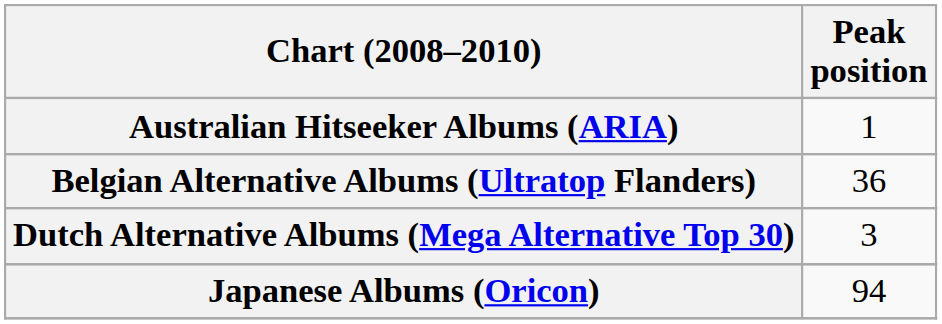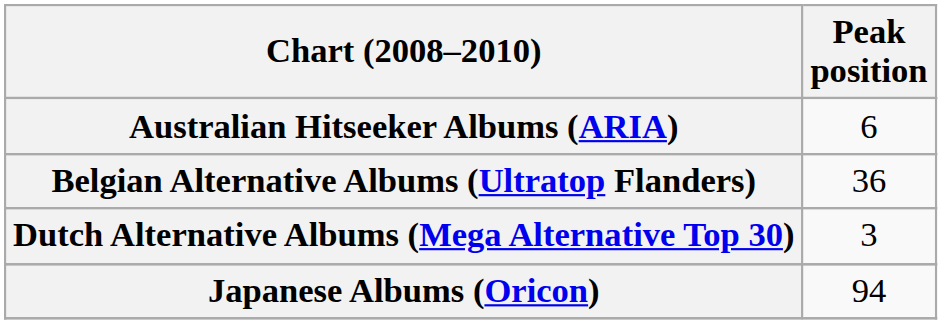 <table class="wikitable sortable plainrowheaders" style="text-align:center;">
 <tr>
 <th scope="col">Chart (2008–2010)</th>
 <th scope="col">Peak<br>position</th>
 </tr>
 <tr>
 </tr>
 <tr>
 <th scope="row">Australian Hitseeker Albums (<a href='#'>ARIA</a>)</th>
-<td>1</td>
+<td>6</td>
 </tr>
 <tr>
 </tr>
 <tr>
 <th scope="row">Belgian Alternative Albums (<a href='#'>Ultratop</a> Flanders)</th>
 <td>36</td>
 </tr>
 <tr>
 </tr>
 <tr>
 </tr>
 <tr>
 <th scope="row">Dutch Alternative Albums (<a href='#'>Mega Alternative Top 30</a>)</th>
 <td>3</td>
 </tr>
 <tr>
 </tr>
 <tr>
 </tr>
 <tr>
 <th scope="row">Japanese Albums (<a href='#'>Oricon</a>)</th>
 <td>94</td>
 </tr>
 <tr>
 </tr>
 <tr>
 </tr>
 <tr>
 </tr>
 <tr>
 </tr>
 <tr>
 </tr>
 <tr>
 </tr>
 </table>
